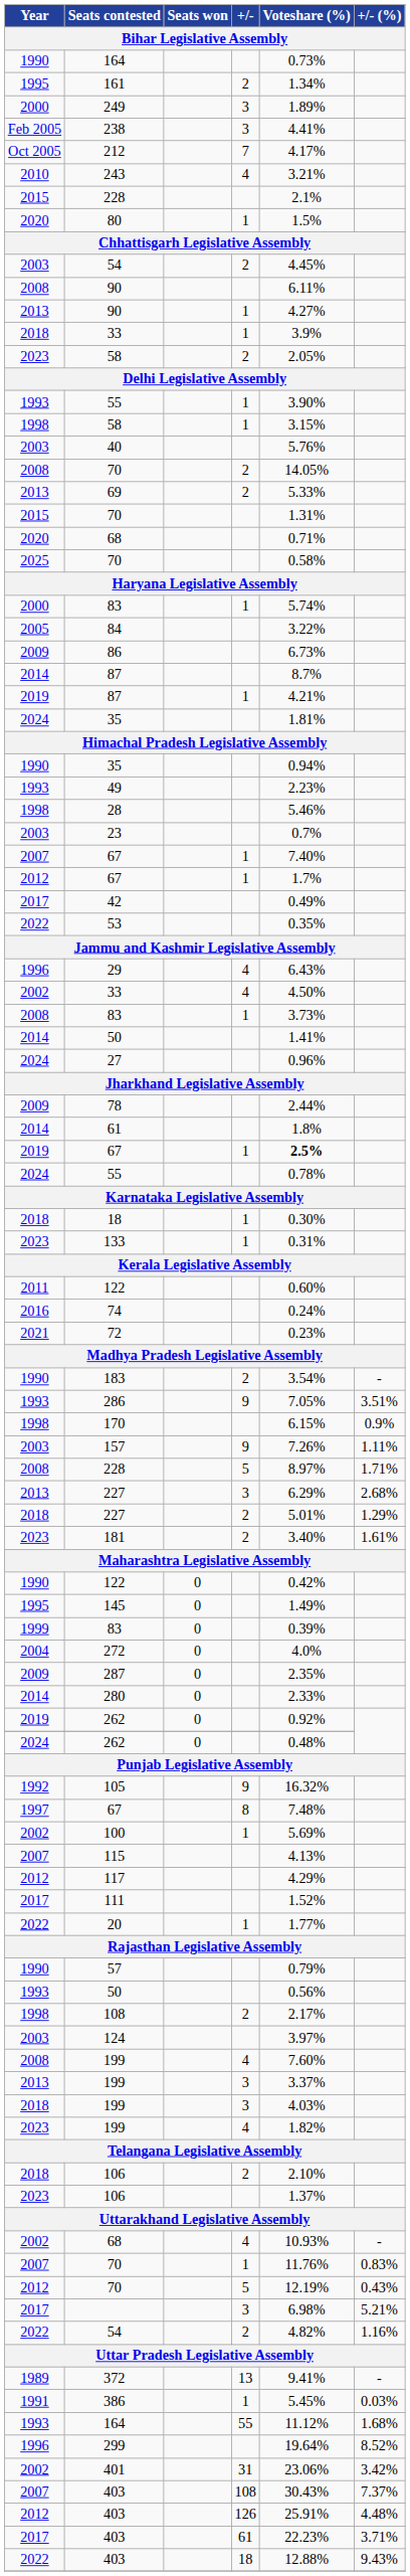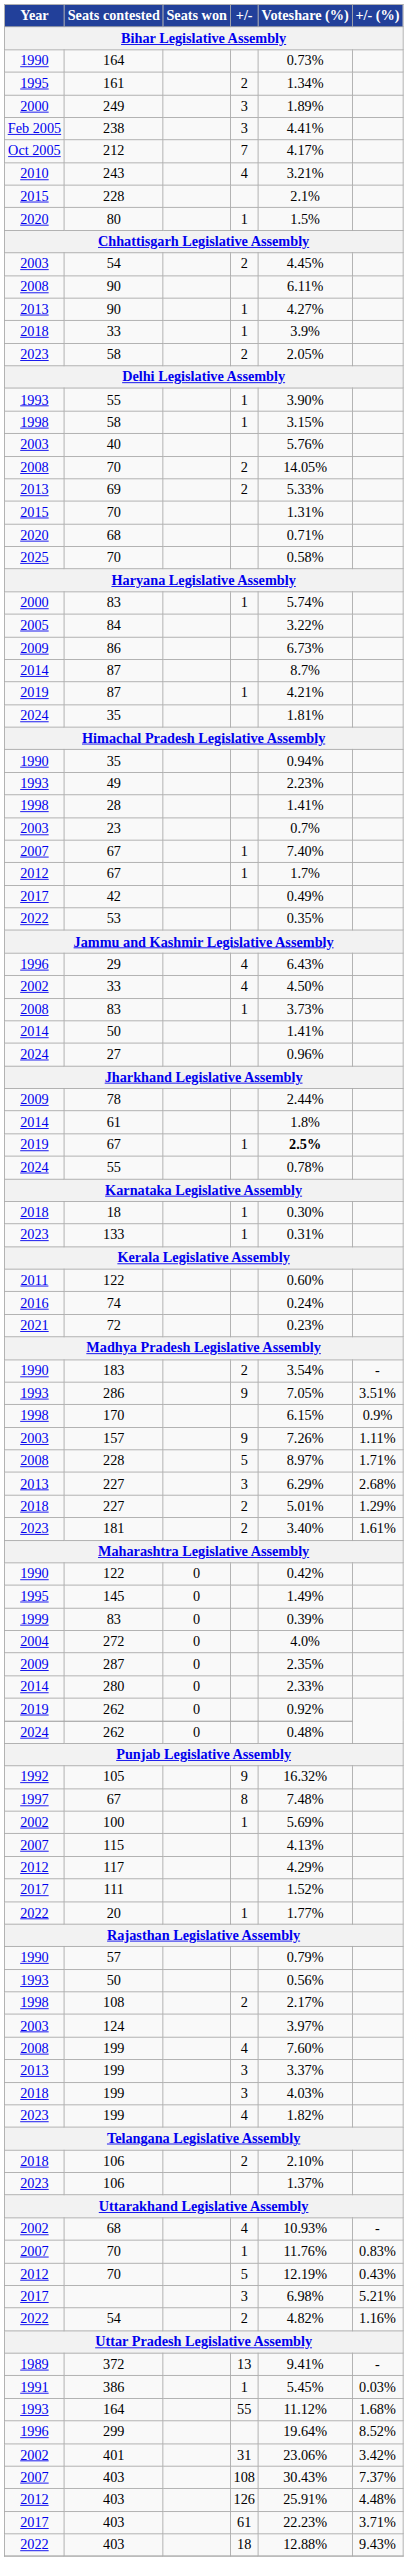 <table class="wikitable " style="text-align:center">
 <tr>
 <th Style="background-color:#22409A; color:white">Year</th>
 <th Style="background-color:#22409A; color:white">Seats contested</th>
 <th Style="background-color:#22409A; color:white">Seats won</th>
 <th Style="background-color:#22409A; color:white">+/-</th>
 <th Style="background-color:#22409A; color:white">Voteshare (%)</th>
 <th Style="background-color:#22409A; color:white">+/- (%)</th>
 </tr>
 <tr>
 <th Colspan="6"><strong><a href='#'>Bihar Legislative Assembly </a></strong></th>
 </tr>
 <tr>
 <td><a href='#'>1990</a></td>
 <td>164</td>
 <td></td>
 <td></td>
 <td>0.73%</td>
 <td></td>
 </tr>
 <tr>
 <td><a href='#'>1995</a></td>
 <td>161</td>
 <td></td>
 <td>2</td>
 <td>1.34%</td>
 <td></td>
 </tr>
 <tr>
 <td><a href='#'>2000</a></td>
 <td>249</td>
 <td></td>
 <td>3</td>
 <td>1.89%</td>
 <td></td>
 </tr>
 <tr>
 <td><a href='#'>Feb 2005</a></td>
 <td>238</td>
 <td></td>
 <td>3</td>
 <td>4.41%</td>
 <td></td>
 </tr>
 <tr>
 <td><a href='#'>Oct 2005</a></td>
 <td>212</td>
 <td></td>
 <td>7</td>
 <td>4.17%</td>
 <td></td>
 </tr>
 <tr>
 <td><a href='#'>2010</a></td>
 <td>243</td>
 <td></td>
 <td>4</td>
 <td>3.21%</td>
 <td></td>
 </tr>
 <tr>
 <td><a href='#'>2015</a></td>
 <td>228</td>
 <td></td>
 <td></td>
 <td>2.1%</td>
 <td></td>
 </tr>
 <tr>
 <td><a href='#'>2020</a></td>
 <td>80</td>
 <td></td>
 <td>1</td>
 <td>1.5%</td>
 <td></td>
 </tr>
 <tr>
 <th Colspan="6"><strong><a href='#'>Chhattisgarh Legislative Assembly </a></strong></th>
 </tr>
 <tr>
 <td><a href='#'>2003</a></td>
 <td>54</td>
 <td></td>
 <td>2</td>
 <td>4.45%</td>
 <td></td>
 </tr>
 <tr>
 <td><a href='#'>2008</a></td>
 <td>90</td>
 <td></td>
 <td></td>
 <td>6.11%</td>
 <td></td>
 </tr>
 <tr>
 <td><a href='#'>2013</a></td>
 <td>90</td>
 <td></td>
 <td>1</td>
 <td>4.27%</td>
 <td></td>
 </tr>
 <tr>
 <td><a href='#'>2018</a></td>
 <td>33</td>
 <td></td>
 <td>1</td>
 <td>3.9%</td>
 <td></td>
 </tr>
 <tr>
 <td><a href='#'>2023</a></td>
 <td>58</td>
 <td></td>
 <td> 2</td>
 <td>2.05%</td>
 <td></td>
 </tr>
 <tr>
 <th Colspan="7"><strong><a href='#'>Delhi Legislative Assembly </a></strong></th>
 </tr>
 <tr>
 <td><a href='#'>1993</a></td>
 <td>55</td>
 <td></td>
 <td>1</td>
 <td>3.90%</td>
 <td></td>
 </tr>
 <tr>
 <td><a href='#'>1998</a></td>
 <td>58</td>
 <td></td>
 <td>1</td>
 <td>3.15%</td>
 <td></td>
 </tr>
 <tr>
 <td><a href='#'>2003</a></td>
 <td>40</td>
 <td></td>
 <td></td>
 <td>5.76%</td>
 <td></td>
 </tr>
 <tr>
 <td><a href='#'>2008</a></td>
 <td>70</td>
 <td></td>
 <td>2</td>
 <td>14.05%</td>
 <td></td>
 </tr>
 <tr>
 <td><a href='#'>2013</a></td>
 <td>69</td>
 <td></td>
 <td>2</td>
 <td>5.33%</td>
 <td></td>
 </tr>
 <tr>
 <td><a href='#'>2015</a></td>
 <td>70</td>
 <td></td>
 <td></td>
 <td>1.31%</td>
 <td></td>
 </tr>
 <tr>
 <td><a href='#'>2020</a></td>
 <td>68</td>
 <td></td>
 <td></td>
 <td>0.71%</td>
 <td></td>
 </tr>
 <tr>
 <td><a href='#'>2025</a></td>
 <td>70</td>
 <td></td>
 <td></td>
 <td>0.58%</td>
 <td></td>
 </tr>
 <tr>
 <th Colspan="6"><strong><a href='#'>Haryana Legislative Assembly </a></strong></th>
 </tr>
 <tr>
 <td><a href='#'>2000</a></td>
 <td>83</td>
 <td></td>
 <td>1</td>
 <td>5.74%</td>
 <td></td>
 </tr>
 <tr>
 <td><a href='#'>2005</a></td>
 <td>84</td>
 <td></td>
 <td></td>
 <td>3.22%</td>
 <td></td>
 </tr>
 <tr>
 <td><a href='#'>2009</a></td>
 <td>86</td>
 <td></td>
 <td></td>
 <td>6.73%</td>
 <td></td>
 </tr>
 <tr>
 <td><a href='#'>2014</a></td>
 <td>87</td>
 <td></td>
 <td></td>
 <td>8.7%</td>
 <td></td>
 </tr>
 <tr>
 <td><a href='#'>2019</a></td>
 <td>87</td>
 <td></td>
 <td>1</td>
 <td>4.21%</td>
 <td></td>
 </tr>
 <tr>
 <td><a href='#'>2024</a></td>
 <td>35</td>
 <td></td>
 <td></td>
 <td>1.81%</td>
 <td></td>
 </tr>
 <tr>
 <th Colspan="6"><strong><a href='#'>Himachal Pradesh Legislative Assembly </a></strong></th>
 </tr>
 <tr>
 <td><a href='#'>1990</a></td>
 <td>35</td>
 <td></td>
 <td></td>
 <td>0.94%</td>
 <td></td>
 </tr>
 <tr>
 <td><a href='#'>1993</a></td>
 <td>49</td>
 <td></td>
 <td></td>
 <td>2.23%</td>
 <td></td>
 </tr>
 <tr>
 <td><a href='#'>1998</a></td>
 <td>28</td>
 <td></td>
 <td></td>
-<td>5.46%</td>
+<td>1.41%</td>
 <td></td>
 </tr>
 <tr>
 <td><a href='#'>2003</a></td>
 <td>23</td>
 <td></td>
 <td></td>
 <td>0.7%</td>
 <td></td>
 </tr>
 <tr>
 <td><a href='#'>2007</a></td>
 <td>67</td>
 <td></td>
 <td>1</td>
 <td>7.40%</td>
 <td></td>
 </tr>
 <tr>
 <td><a href='#'>2012</a></td>
 <td>67</td>
 <td></td>
 <td>1</td>
 <td>1.7%</td>
 <td></td>
 </tr>
 <tr>
 <td><a href='#'>2017</a></td>
 <td>42</td>
 <td></td>
 <td></td>
 <td>0.49%</td>
 <td></td>
 </tr>
 <tr>
 <td><a href='#'>2022</a></td>
 <td>53</td>
 <td></td>
 <td></td>
 <td>0.35%</td>
 <td></td>
 </tr>
 <tr>
 <th Colspan="6"><strong><a href='#'>Jammu and Kashmir Legislative Assembly </a></strong></th>
 </tr>
 <tr>
 <td><a href='#'>1996</a></td>
 <td>29</td>
 <td></td>
 <td>4</td>
 <td>6.43%</td>
 <td></td>
 </tr>
 <tr>
 <td><a href='#'>2002</a></td>
 <td>33</td>
 <td></td>
 <td>4</td>
 <td>4.50%</td>
 <td></td>
 </tr>
 <tr>
 <td><a href='#'>2008</a></td>
 <td>83</td>
 <td></td>
 <td>1</td>
 <td>3.73%</td>
 <td></td>
 </tr>
 <tr>
 <td><a href='#'>2014</a></td>
 <td>50</td>
 <td></td>
 <td></td>
 <td>1.41%</td>
 <td></td>
 </tr>
 <tr>
 <td><a href='#'>2024</a></td>
 <td>27</td>
 <td></td>
 <td></td>
 <td>0.96%</td>
 <td></td>
 </tr>
 <tr>
 <th Colspan="6"><strong><a href='#'>Jharkhand Legislative Assembly </a></strong></th>
 </tr>
 <tr>
 <td><a href='#'>2009</a></td>
 <td>78</td>
 <td></td>
 <td></td>
 <td>2.44%</td>
 <td></td>
 </tr>
 <tr>
 <td><a href='#'>2014</a></td>
 <td>61</td>
 <td></td>
 <td></td>
 <td>1.8%</td>
 <td></td>
 </tr>
 <tr>
 <td><a href='#'>2019</a></td>
 <td>67</td>
 <td></td>
 <td>1</td>
 <td><strong>2.5%</strong></td>
 <td></td>
 </tr>
 <tr>
 <td><a href='#'>2024</a></td>
 <td>55</td>
 <td></td>
 <td></td>
 <td>0.78%</td>
 <td></td>
 </tr>
 <tr>
 <th Colspan="6"><strong><a href='#'>Karnataka Legislative Assembly </a></strong></th>
 </tr>
 <tr>
 <td><a href='#'>2018</a></td>
 <td>18</td>
 <td></td>
 <td>1</td>
 <td>0.30%</td>
 <td></td>
 </tr>
 <tr>
 <td><a href='#'>2023</a></td>
 <td>133</td>
 <td></td>
 <td>1</td>
 <td>0.31%</td>
 <td></td>
 </tr>
 <tr>
 <th Colspan="6"><strong><a href='#'>Kerala Legislative Assembly </a></strong></th>
 </tr>
 <tr>
 <td><a href='#'>2011</a></td>
 <td>122</td>
 <td></td>
 <td></td>
 <td>0.60%</td>
 <td></td>
 </tr>
 <tr>
 <td><a href='#'>2016</a></td>
 <td>74</td>
 <td></td>
 <td></td>
 <td>0.24%</td>
 <td></td>
 </tr>
 <tr>
 <td><a href='#'>2021</a></td>
 <td>72</td>
 <td></td>
 <td></td>
 <td>0.23%</td>
 <td></td>
 </tr>
 <tr>
 <th Colspan="6"><strong><a href='#'>Madhya Pradesh Legislative Assembly </a></strong></th>
 </tr>
 <tr>
 <td><a href='#'>1990</a></td>
 <td>183</td>
 <td></td>
 <td>2</td>
 <td>3.54%</td>
 <td>-</td>
 </tr>
 <tr>
 <td><a href='#'>1993</a></td>
 <td>286</td>
 <td></td>
 <td>9</td>
 <td>7.05%</td>
 <td>3.51%</td>
 </tr>
 <tr>
 <td><a href='#'>1998</a></td>
 <td>170</td>
 <td></td>
 <td></td>
 <td>6.15%</td>
 <td>0.9%</td>
 </tr>
 <tr>
 <td><a href='#'>2003</a></td>
 <td>157</td>
 <td></td>
 <td>9</td>
 <td>7.26%</td>
 <td>1.11%</td>
 </tr>
 <tr>
 <td><a href='#'>2008</a></td>
 <td>228</td>
 <td></td>
 <td>5</td>
 <td>8.97%</td>
 <td>1.71%</td>
 </tr>
 <tr>
 <td><a href='#'>2013</a></td>
 <td>227</td>
 <td></td>
 <td>3</td>
 <td>6.29%</td>
 <td>2.68%</td>
 </tr>
 <tr>
 <td><a href='#'>2018</a></td>
 <td>227</td>
 <td></td>
 <td>2</td>
 <td>5.01%</td>
 <td>1.29%</td>
 </tr>
 <tr>
 <td><a href='#'>2023</a></td>
 <td>181</td>
 <td></td>
 <td>2</td>
 <td>3.40%</td>
 <td>1.61%</td>
 </tr>
 <tr>
 <th Colspan="6"><strong><a href='#'>Maharashtra Legislative Assembly </a></strong></th>
 </tr>
 <tr>
 <td><a href='#'>1990</a></td>
 <td>122</td>
 <td>0</td>
 <td></td>
 <td>0.42%</td>
 <td></td>
 </tr>
 <tr>
 <td><a href='#'>1995</a></td>
 <td>145</td>
 <td>0</td>
 <td></td>
 <td>1.49%</td>
 <td></td>
 </tr>
 <tr>
 <td><a href='#'>1999</a></td>
 <td>83</td>
 <td>0</td>
 <td></td>
 <td>0.39%</td>
 <td></td>
 </tr>
 <tr>
 <td><a href='#'>2004</a></td>
 <td>272</td>
 <td>0</td>
 <td></td>
 <td>4.0%</td>
 <td></td>
 </tr>
 <tr>
 <td><a href='#'>2009</a></td>
 <td>287</td>
 <td>0</td>
 <td></td>
 <td>2.35%</td>
 <td></td>
 </tr>
 <tr>
 <td><a href='#'>2014</a></td>
 <td>280</td>
 <td>0</td>
 <td></td>
 <td>2.33%</td>
 <td></td>
 </tr>
 <tr>
 <td><a href='#'>2019</a></td>
 <td>262</td>
 <td>0</td>
 <td></td>
 <td>0.92%</td>
 </tr>
 <tr>
 </tr>
 <tr>
 <td><a href='#'>2024</a></td>
 <td>262</td>
 <td>0</td>
 <td></td>
 <td>0.48%</td>
 </tr>
 <tr>
 <th Colspan="6"><strong><a href='#'>Punjab Legislative Assembly </a></strong></th>
 </tr>
 <tr>
 <td><a href='#'>1992</a></td>
 <td>105</td>
 <td></td>
 <td>9</td>
 <td>16.32%</td>
 <td></td>
 </tr>
 <tr>
 <td><a href='#'>1997</a></td>
 <td>67</td>
 <td></td>
 <td>8</td>
 <td>7.48%</td>
 <td></td>
 </tr>
 <tr>
 <td><a href='#'>2002</a></td>
 <td>100</td>
 <td></td>
 <td>1</td>
 <td>5.69%</td>
 <td></td>
 </tr>
 <tr>
 <td><a href='#'>2007</a></td>
 <td>115</td>
 <td></td>
 <td></td>
 <td>4.13%</td>
 <td></td>
 </tr>
 <tr>
 <td><a href='#'>2012</a></td>
 <td>117</td>
 <td></td>
 <td></td>
 <td>4.29%</td>
 <td></td>
 </tr>
 <tr>
 <td><a href='#'>2017</a></td>
 <td>111</td>
 <td></td>
 <td></td>
 <td>1.52%</td>
 <td></td>
 </tr>
 <tr>
 <td><a href='#'>2022</a></td>
 <td>20</td>
 <td></td>
 <td>1</td>
 <td>1.77%</td>
 <td></td>
 </tr>
 <tr>
 <th Colspan="6"><strong><a href='#'>Rajasthan Legislative Assembly </a></strong></th>
 </tr>
 <tr>
 <td><a href='#'>1990</a></td>
 <td>57</td>
 <td></td>
 <td></td>
 <td>0.79%</td>
 <td></td>
 </tr>
 <tr>
 <td><a href='#'>1993</a></td>
 <td>50</td>
 <td></td>
 <td></td>
 <td>0.56%</td>
 <td></td>
 </tr>
 <tr>
 <td><a href='#'>1998</a></td>
 <td>108</td>
 <td></td>
 <td>2</td>
 <td>2.17%</td>
 <td></td>
 </tr>
 <tr>
 <td><a href='#'>2003</a></td>
 <td>124</td>
 <td></td>
 <td></td>
 <td>3.97%</td>
 <td></td>
 </tr>
 <tr>
 <td><a href='#'>2008</a></td>
 <td>199</td>
 <td></td>
 <td>4</td>
 <td>7.60%</td>
 <td></td>
 </tr>
 <tr>
 <td><a href='#'>2013</a></td>
 <td>199</td>
 <td></td>
 <td>3</td>
 <td>3.37%</td>
 <td></td>
 </tr>
 <tr>
 <td><a href='#'>2018</a></td>
 <td>199</td>
 <td></td>
 <td>3</td>
 <td>4.03%</td>
 <td></td>
 </tr>
 <tr>
 <td><a href='#'>2023</a></td>
 <td>199</td>
 <td></td>
 <td>4</td>
 <td>1.82%</td>
 </tr>
 <tr>
 <th Colspan="6"><strong><a href='#'>Telangana Legislative Assembly </a></strong></th>
 </tr>
 <tr>
 <td><a href='#'>2018</a></td>
 <td>106</td>
 <td></td>
 <td>2</td>
 <td>2.10%</td>
 <td></td>
 </tr>
 <tr>
 <td><a href='#'>2023</a></td>
 <td>106</td>
 <td></td>
 <td></td>
 <td>1.37%</td>
 <td></td>
 </tr>
 <tr>
 <th Colspan="6"><strong><a href='#'>Uttarakhand Legislative Assembly </a></strong></th>
 </tr>
 <tr>
 <td><a href='#'>2002</a></td>
 <td>68</td>
 <td></td>
 <td>4</td>
 <td>10.93%</td>
 <td>-</td>
 </tr>
 <tr>
 <td><a href='#'>2007</a></td>
 <td>70</td>
 <td></td>
 <td>1</td>
 <td>11.76%</td>
 <td> 0.83%</td>
 </tr>
 <tr>
 <td><a href='#'>2012</a></td>
 <td>70</td>
 <td></td>
 <td>5</td>
 <td>12.19%</td>
 <td> 0.43%</td>
 </tr>
 <tr>
 <td><a href='#'>2017</a></td>
 <td></td>
 <td></td>
 <td>3</td>
 <td>6.98%</td>
 <td> 5.21%</td>
 </tr>
 <tr>
 <td><a href='#'>2022</a></td>
 <td>54</td>
 <td></td>
 <td>2</td>
 <td>4.82%</td>
 <td> 1.16%</td>
 </tr>
 <tr>
 <th Colspan="6"><strong><a href='#'>Uttar Pradesh Legislative Assembly </a></strong></th>
 </tr>
 <tr>
 <td><a href='#'>1989</a></td>
 <td>372</td>
 <td></td>
 <td>13</td>
 <td>9.41%</td>
 <td>-</td>
 </tr>
 <tr>
 <td><a href='#'>1991</a></td>
 <td>386</td>
 <td></td>
 <td>1</td>
 <td>5.45%</td>
 <td>0.03%</td>
 </tr>
 <tr>
 <td><a href='#'>1993</a></td>
 <td>164</td>
 <td></td>
 <td>55</td>
 <td>11.12%</td>
 <td>1.68%</td>
 </tr>
 <tr>
 <td><a href='#'>1996</a></td>
 <td>299</td>
 <td></td>
 <td></td>
 <td>19.64%</td>
 <td>8.52%</td>
 </tr>
 <tr>
 <td><a href='#'>2002</a></td>
 <td>401</td>
 <td></td>
 <td>31</td>
 <td>23.06%</td>
 <td>3.42%</td>
 </tr>
 <tr>
 <td><a href='#'>2007</a></td>
 <td>403</td>
 <td></td>
 <td>108</td>
 <td>30.43%</td>
 <td>7.37%</td>
 </tr>
 <tr>
 <td><a href='#'>2012</a></td>
 <td>403</td>
 <td></td>
 <td>126</td>
 <td>25.91%</td>
 <td>4.48%</td>
 </tr>
 <tr>
 <td><a href='#'>2017</a></td>
 <td>403</td>
 <td></td>
 <td>61</td>
 <td>22.23%</td>
 <td>3.71%</td>
 </tr>
 <tr>
 <td><a href='#'>2022</a></td>
 <td>403</td>
 <td></td>
 <td>18</td>
 <td>12.88%</td>
 <td>9.43%</td>
 </tr>
 <tr>
 </tr>
 </table>
